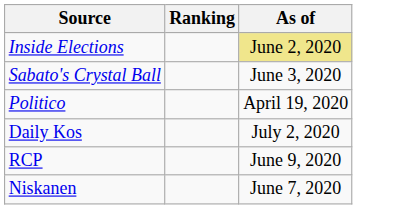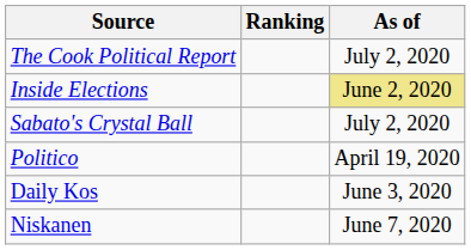 <table class="wikitable" style="text-align:center">
 <tr>
 <th>Source</th>
 <th>Ranking</th>
 <th>As of</th>
+</tr>
+<tr>
+<td align=left><em><a href='#'>The Cook Political Report</a></em></td>
+<td></td>
+<td>July 2, 2020</td>
 </tr>
 <tr>
 <td align=left><em><a href='#'>Inside Elections</a></em></td>
 <td></td>
 <td style="background: khaki;">June 2, 2020</td>
 </tr>
 <tr>
 <td align=left><em><a href='#'>Sabato's Crystal Ball</a></em></td>
 <td></td>
-<td>June 3, 2020</td>
+<td>July 2, 2020</td>
 </tr>
 <tr>
 <td align="left"><em><a href='#'>Politico</a></em></td>
 <td></td>
 <td>April 19, 2020</td>
 </tr>
 <tr>
 <td align="left"><a href='#'>Daily Kos</a></td>
 <td></td>
-<td>July 2, 2020</td>
-</tr>
-<tr>
-<td align="left"><a href='#'>RCP</a></td>
-<td></td>
-<td>June 9, 2020</td>
+<td>June 3, 2020</td>
 </tr>
 <tr>
 <td align="left"><a href='#'>Niskanen</a></td>
 <td></td>
 <td>June 7, 2020</td>
 </tr>
 </table>
